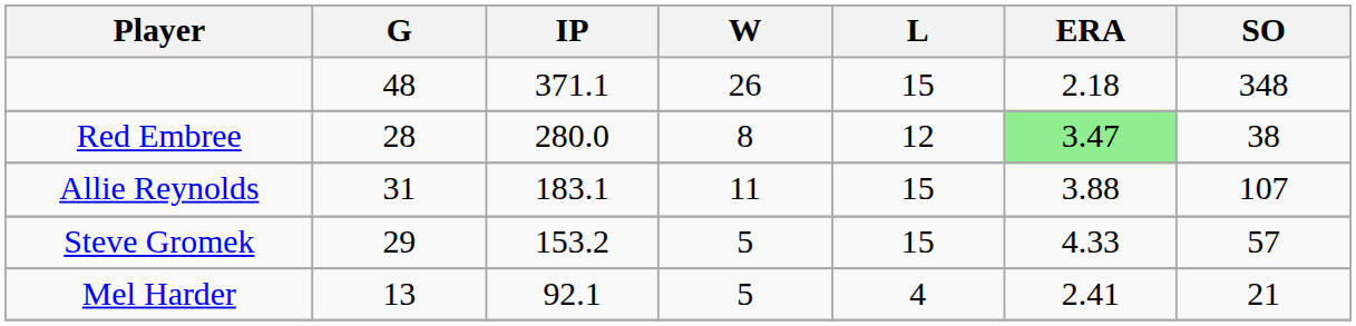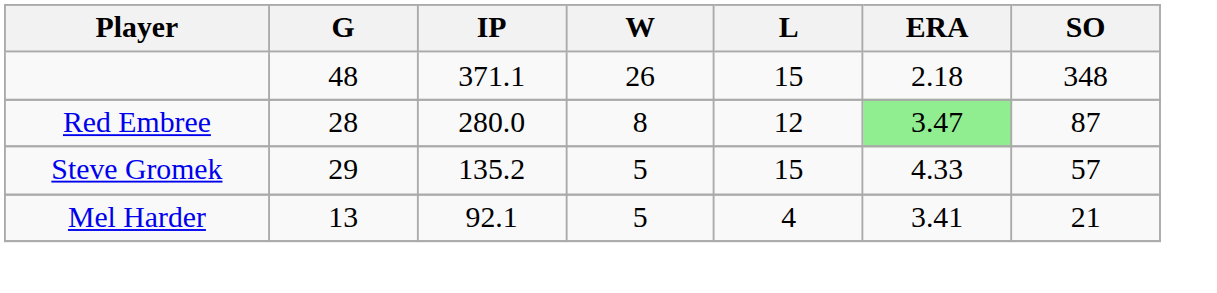 <table class="wikitable sortable">
 <tr>
 <th bgcolor="#DDDDFF" width="16%">Player</th>
 <th bgcolor="#DDDDFF" width="9%">G</th>
 <th bgcolor="#DDDDFF" width="9%">IP</th>
 <th bgcolor="#DDDDFF" width="9%">W</th>
 <th bgcolor="#DDDDFF" width="9%">L</th>
 <th bgcolor="#DDDDFF" width="9%">ERA</th>
 <th bgcolor="#DDDDFF" width="9%">SO</th>
 </tr>
 <tr align="center">
 <td></td>
 <td>48</td>
 <td>371.1</td>
 <td>26</td>
 <td>15</td>
 <td>2.18</td>
 <td>348</td>
 </tr>
 <tr>
 </tr>
 <tr align="center">
 <td><a href='#'>Red Embree</a></td>
 <td>28</td>
 <td>280.0</td>
 <td>8</td>
 <td>12</td>
 <td style="background: lightgreen;">3.47</td>
-<td>38</td>
+<td>87</td>
 </tr>
 <tr>
-</tr>
-<tr align="center">
-<td><a href='#'>Allie Reynolds</a></td>
-<td>31</td>
-<td>183.1</td>
-<td>11</td>
-<td>15</td>
-<td>3.88</td>
-<td>107</td>
 </tr>
 <tr>
 </tr>
 <tr align="center">
 <td><a href='#'>Steve Gromek</a></td>
 <td>29</td>
-<td>153.2</td>
+<td>135.2</td>
 <td>5</td>
 <td>15</td>
 <td>4.33</td>
 <td>57</td>
 </tr>
 <tr>
 </tr>
 <tr align="center">
 <td><a href='#'>Mel Harder</a></td>
 <td>13</td>
 <td>92.1</td>
 <td>5</td>
 <td>4</td>
-<td>2.41</td>
+<td>3.41</td>
 <td>21</td>
 </tr>
 <tr align="center">
 </tr>
 </table>
